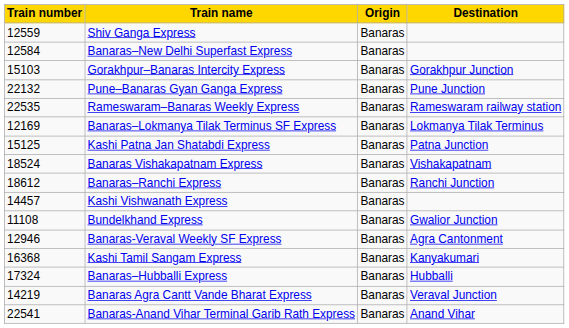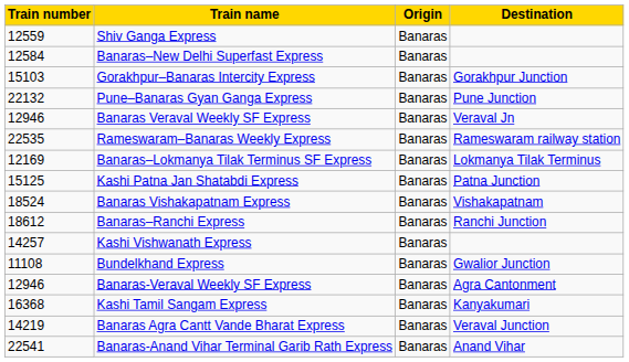 <table class="wikitable">
 <tr>
 <th ! style="background-color:#FFD700">Train number</th>
 <th ! style="background-color:#FFD700">Train name</th>
 <th ! style="background-color:#FFD700">Origin</th>
 <th ! style="background-color:#FFD700">Destination</th>
 </tr>
 <tr>
 <td valign="top">12559</td>
 <td valign="top"><a href='#'>Shiv Ganga Express</a></td>
 <td valign="top">Banaras</td>
 <td valign="top"></td>
 </tr>
 <tr>
 <td valign="top">12584</td>
 <td valign="top"><a href='#'>Banaras–New Delhi Superfast Express</a></td>
 <td valign="top">Banaras</td>
 <td valign="top"></td>
 </tr>
 <tr>
 <td valign="top">15103</td>
 <td valign="top"><a href='#'>Gorakhpur–Banaras Intercity Express</a></td>
 <td valign="top">Banaras</td>
 <td valign="top"><a href='#'>Gorakhpur Junction</a></td>
 </tr>
 <tr>
 <td valign="top">22132</td>
 <td valign="top"><a href='#'>Pune–Banaras Gyan Ganga Express</a></td>
 <td valign="top">Banaras</td>
 <td valign="top"><a href='#'>Pune Junction</a></td>
 </tr>
 <tr>
+<td valign="top">12946</td>
+<td valign="top"><a href='#'>Banaras Veraval Weekly SF Express</a></td>
+<td valign="top">Banaras</td>
+<td valign="top"><a href='#'>Veraval Jn</a></td>
+</tr>
+<tr>
 <td valign="top">22535</td>
 <td valign="top"><a href='#'>Rameswaram–Banaras Weekly Express</a></td>
 <td valign="top">Banaras</td>
 <td valign="top"><a href='#'>Rameswaram railway station</a></td>
 </tr>
 <tr>
 <td valign="top">12169</td>
 <td valign="top"><a href='#'>Banaras–Lokmanya Tilak Terminus SF Express</a></td>
 <td valign="top">Banaras</td>
 <td valign="top"><a href='#'>Lokmanya Tilak Terminus</a></td>
 </tr>
 <tr>
 <td valign="top">15125</td>
 <td valign="top"><a href='#'>Kashi Patna Jan Shatabdi Express</a></td>
 <td valign="top">Banaras</td>
 <td valign="top"><a href='#'>Patna Junction</a></td>
 </tr>
 <tr>
 <td valign="top">18524</td>
 <td valign="top"><a href='#'>Banaras Vishakapatnam Express</a></td>
 <td valign="top">Banaras</td>
 <td valign="top"><a href='#'>Vishakapatnam</a></td>
 </tr>
 <tr>
 <td valign="top">18612</td>
 <td valign="top"><a href='#'>Banaras–Ranchi Express</a></td>
 <td valign="top">Banaras</td>
 <td valign="top"><a href='#'>Ranchi Junction</a></td>
 </tr>
 <tr>
-<td>14457</td>
+<td>14257</td>
 <td><a href='#'>Kashi Vishwanath Express</a></td>
 <td>Banaras</td>
 <td></td>
 </tr>
 <tr>
 <td valign="top">11108</td>
 <td valign="top"><a href='#'>Bundelkhand Express</a></td>
 <td valign="top">Banaras</td>
 <td valign="top"><a href='#'>Gwalior Junction</a></td>
 </tr>
 <tr>
 <td>12946</td>
 <td><a href='#'>Banaras-Veraval Weekly SF Express</a></td>
 <td>Banaras</td>
 <td valign="top"><a href='#'>Agra Cantonment</a></td>
 </tr>
 <tr>
 <td valign="top">16368</td>
 <td valign="top"><a href='#'>Kashi Tamil Sangam Express</a></td>
 <td valign="top">Banaras</td>
 <td valign="top"><a href='#'>Kanyakumari</a></td>
 </tr>
 <tr>
-<td valign="top">17324</td>
-<td valign="top"><a href='#'>Banaras–Hubballi Express</a></td>
-<td valign="top">Banaras</td>
-<td valign="top"><a href='#'>Hubballi</a></td>
-</tr>
-<tr>
 <td valign="top">14219</td>
 <td valign="top"><a href='#'>Banaras Agra Cantt Vande Bharat Express</a></td>
 <td valign="top">Banaras</td>
 <td><a href='#'>Veraval Junction</a></td>
 </tr>
 <tr>
 <td>22541</td>
 <td><a href='#'>Banaras-Anand Vihar Terminal Garib Rath Express</a></td>
 <td>Banaras</td>
 <td><a href='#'>Anand Vihar</a></td>
 </tr>
 </table>
